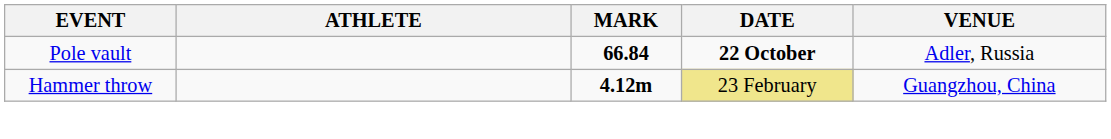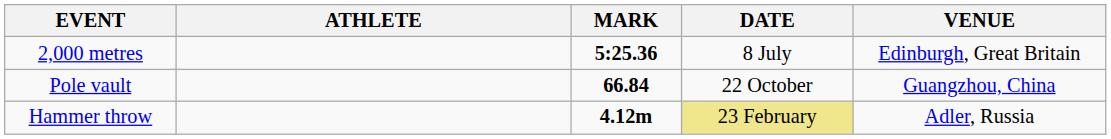 <table class=wikitable>
 <tr>
 <th align="center" style="width: 8em">EVENT</th>
 <th align="center" style="width: 19em">ATHLETE</th>
 <th align="center" style="width: 5em">MARK</th>
 <th align="center" style="width: 8em">DATE</th>
 <th align="center" style="width: 12em">VENUE</th>
 </tr>
 <tr>
+<td align="center"><a href='#'>2,000 metres</a></td>
+<td></td>
+<td align="center"><strong>5:25.36</strong></td>
+<td align="center">8 July</td>
+<td align="center"><a href='#'>Edinburgh</a>, Great Britain</td>
+</tr>
+<tr>
 <td align="center"><a href='#'>Pole vault</a></td>
 <td></td>
 <td align="center"><strong>66.84</strong></td>
-<td align="center"><strong>22 October</strong></td>
-<td align="center"><a href='#'>Adler</a>, Russia</td>
+<td align="center">22 October</td>
+<td align="center"><a href='#'>Guangzhou, China</a></td>
 </tr>
 <tr>
 <td align="center"><a href='#'>Hammer throw</a></td>
 <td></td>
 <td align="center"><strong>4.12m</strong></td>
 <td align="center" style="background: khaki;">23 February</td>
-<td align="center"><a href='#'>Guangzhou, China</a></td>
+<td align="center"><a href='#'>Adler</a>, Russia</td>
 </tr>
 </table>
